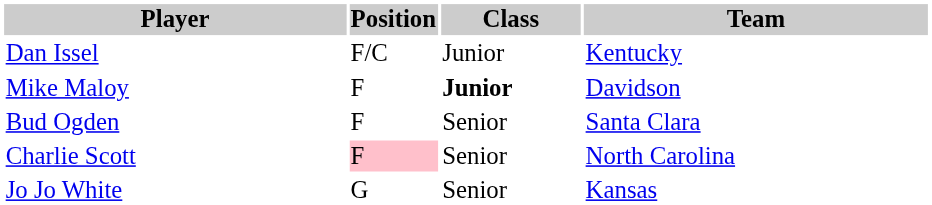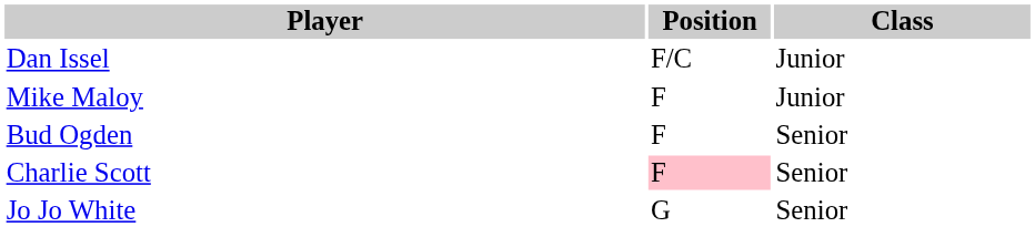 <table style="width:600px" "border:'1' 'solid' 'gray'">
 <tr>
 <th style="background:#CCCCCC;width:40%">Player</th>
 <th style="background:#CCCCCC;width:4%">Position</th>
 <th style="background:#CCCCCC;width:16%">Class</th>
-<th style="background:#CCCCCC;width:40%">Team</th>
 </tr>
 <tr>
 <td><a href='#'>Dan Issel</a></td>
 <td>F/C</td>
 <td>Junior</td>
-<td><a href='#'>Kentucky</a></td>
 </tr>
 <tr>
 <td><a href='#'>Mike Maloy</a></td>
 <td>F</td>
-<td><strong>Junior</strong></td>
-<td><a href='#'>Davidson</a></td>
+<td>Junior</td>
 </tr>
 <tr>
 <td><a href='#'>Bud Ogden</a></td>
 <td>F</td>
 <td>Senior</td>
-<td><a href='#'>Santa Clara</a></td>
 </tr>
 <tr>
 <td><a href='#'>Charlie Scott</a></td>
 <td style="background: pink;">F</td>
 <td>Senior</td>
-<td><a href='#'>North Carolina</a></td>
 </tr>
 <tr>
 <td><a href='#'>Jo Jo White</a></td>
 <td>G</td>
 <td>Senior</td>
-<td><a href='#'>Kansas</a></td>
 </tr>
 </table>
